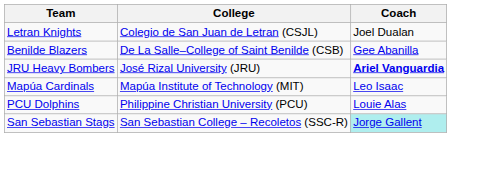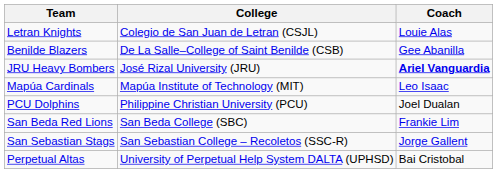 <table class="wikitable">
 <tr>
 <th>Team</th>
 <th>College</th>
 <th>Coach</th>
 </tr>
 <tr>
 <td><a href='#'>Letran Knights</a></td>
 <td><a href='#'>Colegio de San Juan de Letran</a> (CSJL)</td>
-<td>Joel Dualan</td>
+<td><a href='#'>Louie Alas</a></td>
 </tr>
 <tr>
 <td><a href='#'>Benilde Blazers</a></td>
 <td><a href='#'>De La Salle–College of Saint Benilde</a> (CSB)</td>
 <td><a href='#'>Gee Abanilla</a></td>
 </tr>
 <tr>
 <td><a href='#'>JRU Heavy Bombers</a></td>
 <td><a href='#'>José Rizal University</a> (JRU)</td>
 <td><strong><a href='#'>Ariel Vanguardia</a></strong></td>
 </tr>
 <tr>
 <td><a href='#'>Mapúa Cardinals</a></td>
 <td><a href='#'>Mapúa Institute of Technology</a> (MIT)</td>
 <td><a href='#'>Leo Isaac</a></td>
 </tr>
 <tr>
 <td><a href='#'>PCU Dolphins</a></td>
 <td><a href='#'>Philippine Christian University</a> (PCU)</td>
-<td><a href='#'>Louie Alas</a></td>
+<td>Joel Dualan</td>
+</tr>
+<tr>
+<td><a href='#'>San Beda Red Lions</a></td>
+<td><a href='#'>San Beda College</a> (SBC)</td>
+<td><a href='#'>Frankie Lim</a></td>
 </tr>
 <tr>
 <td><a href='#'>San Sebastian Stags</a></td>
 <td><a href='#'>San Sebastian College – Recoletos</a> (SSC-R)</td>
-<td style="background: paleturquoise;"><a href='#'>Jorge Gallent</a></td>
+<td><a href='#'>Jorge Gallent</a></td>
+</tr>
+<tr>
+<td><a href='#'>Perpetual Altas</a></td>
+<td><a href='#'>University of Perpetual Help System DALTA</a> (UPHSD)</td>
+<td>Bai Cristobal</td>
 </tr>
 </table>
